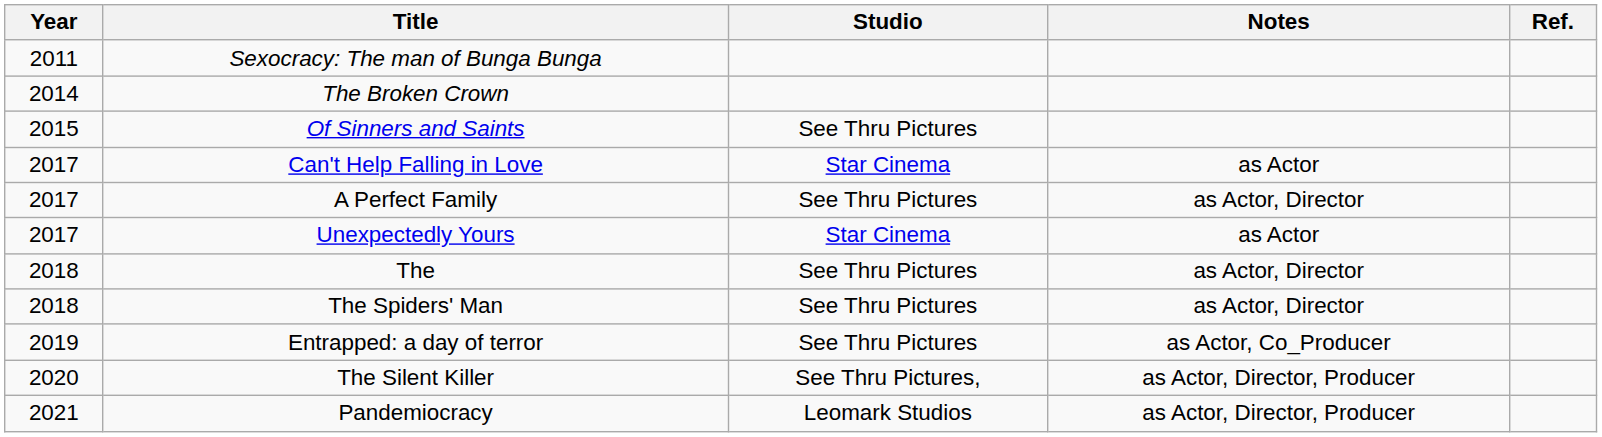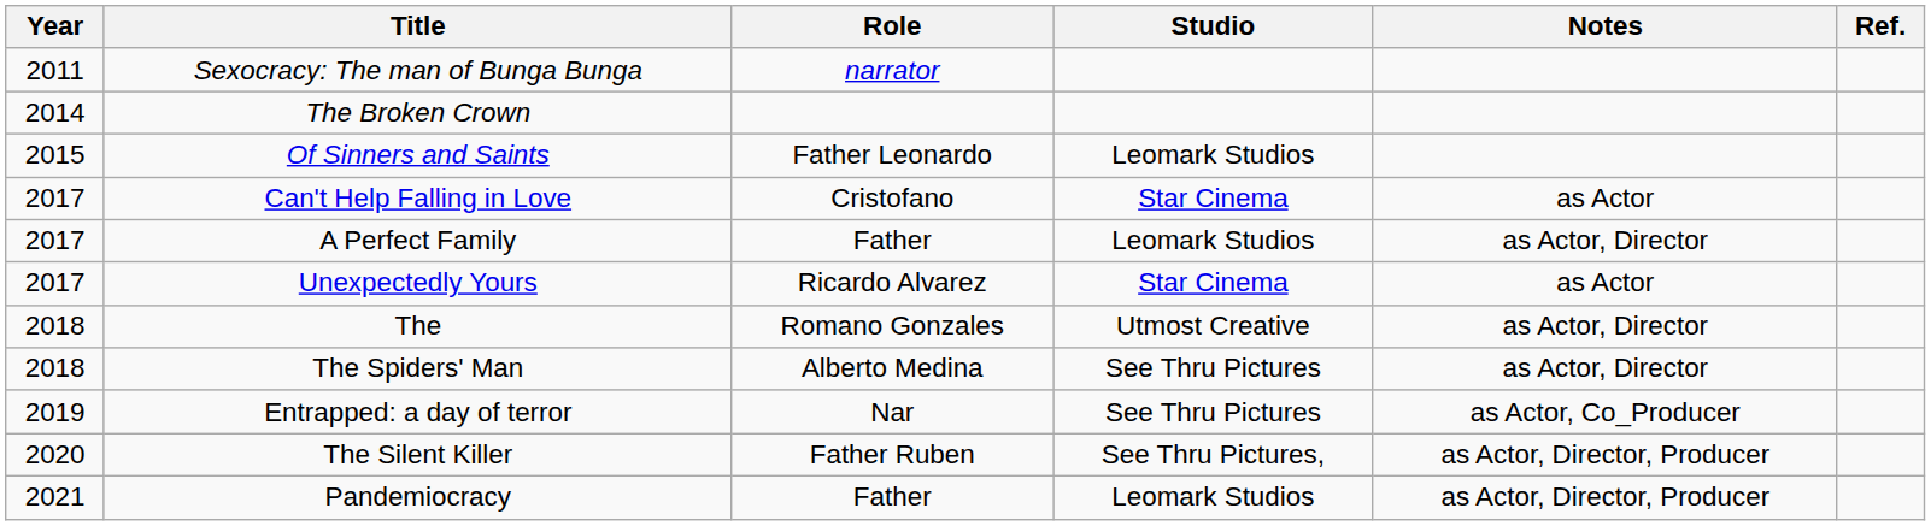 <table class="wikitable" style="text-align:center" width=90%>
 <tr>
 <th>Year</th>
 <th>Title</th>
+<th>Role</th>
 <th>Studio</th>
 <th>Notes</th>
 <th>Ref.</th>
 </tr>
 <tr>
 <td>2011</td>
 <td><em>Sexocracy: The man of Bunga Bunga</em></td>
+<td><em><a href='#'>narrator</a></em></td>
 <td></td>
 <td><em></em></td>
 <td></td>
 </tr>
 <tr>
 <td>2014</td>
 <td><em>The Broken Crown</em></td>
 <td></td>
+<td></td>
 <td><em></em></td>
 <td></td>
 </tr>
 <tr>
 <td>2015</td>
 <td><em><a href='#'>Of Sinners and Saints</a></em></td>
-<td>See Thru Pictures</td>
+<td>Father Leonardo</td>
+<td>Leomark Studios</td>
 <td><em></em></td>
 <td></td>
 </tr>
 <tr>
 <td>2017</td>
 <td><a href='#'>Can't Help Falling in Love</a></td>
+<td>Cristofano</td>
 <td><a href='#'>Star Cinema</a></td>
 <td>as Actor</td>
 <td></td>
 </tr>
 <tr>
 <td>2017</td>
 <td>A Perfect Family</td>
-<td>See Thru Pictures</td>
+<td>Father</td>
+<td>Leomark Studios</td>
 <td>as Actor, Director</td>
 <td></td>
 </tr>
 <tr>
 <td>2017</td>
 <td><a href='#'>Unexpectedly Yours</a></td>
+<td>Ricardo Alvarez</td>
 <td><a href='#'>Star Cinema</a></td>
 <td>as Actor</td>
 <td></td>
 </tr>
 <tr>
 <td>2018</td>
 <td>The </td>
-<td>See Thru Pictures</td>
+<td>Romano Gonzales</td>
+<td>Utmost Creative</td>
 <td>as Actor, Director</td>
 <td></td>
 </tr>
 <tr>
 <td>2018</td>
 <td>The Spiders' Man</td>
+<td>Alberto Medina</td>
 <td>See Thru Pictures</td>
 <td>as Actor, Director</td>
 <td></td>
 </tr>
 <tr>
 <td>2019</td>
 <td>Entrapped: a day of terror </td>
+<td>Nar</td>
 <td>See Thru Pictures</td>
 <td>as Actor, Co_Producer</td>
 <td></td>
 </tr>
 <tr>
 <td>2020</td>
 <td>The Silent Killer </td>
+<td>Father Ruben</td>
 <td>See Thru Pictures,  </td>
 <td>as Actor, Director, Producer</td>
 <td></td>
 </tr>
 <tr>
 <td>2021</td>
 <td>Pandemiocracy</td>
+<td>Father</td>
 <td>Leomark Studios</td>
 <td>as Actor, Director, Producer</td>
 <td></td>
 </tr>
 </table>
